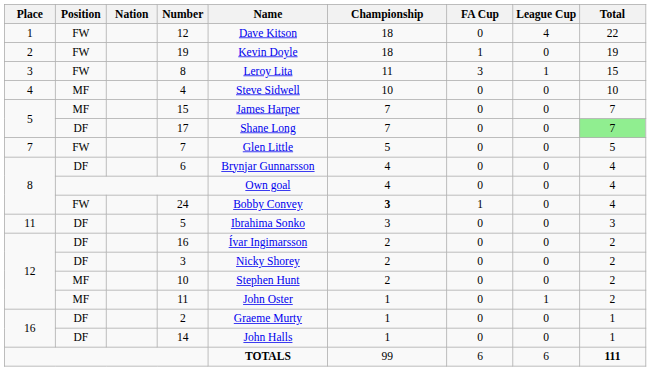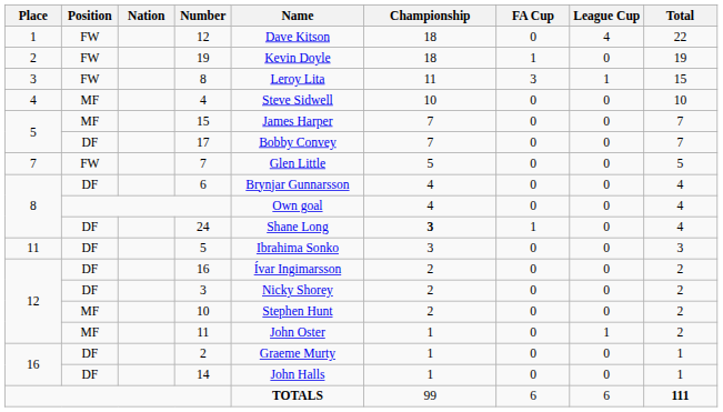 <table class="wikitable" style="font-size: 95%; text-align: center;">
 <tr>
 <th width=60>Place</th>
 <th width=60>Position</th>
 <th width=60>Nation</th>
 <th width=60>Number</th>
 <th width=150>Name</th>
 <th width=150>Championship</th>
 <th width=80>FA Cup</th>
 <th width=80>League Cup</th>
 <th width=80>Total</th>
 </tr>
 <tr>
 <td>1</td>
 <td>FW</td>
 <td></td>
 <td>12</td>
 <td><a href='#'>Dave Kitson</a></td>
 <td>18</td>
 <td>0</td>
 <td>4</td>
 <td>22</td>
 </tr>
 <tr>
 <td>2</td>
 <td>FW</td>
 <td></td>
 <td>19</td>
 <td><a href='#'>Kevin Doyle</a></td>
 <td>18</td>
 <td>1</td>
 <td>0</td>
 <td>19</td>
 </tr>
 <tr>
 <td>3</td>
 <td>FW</td>
 <td></td>
 <td>8</td>
 <td><a href='#'>Leroy Lita</a></td>
 <td>11</td>
 <td>3</td>
 <td>1</td>
 <td>15</td>
 </tr>
 <tr>
 <td>4</td>
 <td>MF</td>
 <td></td>
 <td>4</td>
 <td><a href='#'>Steve Sidwell</a></td>
 <td>10</td>
 <td>0</td>
 <td>0</td>
 <td>10</td>
 </tr>
 <tr>
 <td rowspan="2">5</td>
 <td>MF</td>
 <td></td>
 <td>15</td>
 <td><a href='#'>James Harper</a></td>
 <td>7</td>
 <td>0</td>
 <td>0</td>
 <td>7</td>
 </tr>
 <tr>
 <td>DF</td>
 <td></td>
 <td>17</td>
-<td><a href='#'>Shane Long</a></td>
+<td><a href='#'>Bobby Convey</a></td>
 <td>7</td>
 <td>0</td>
 <td>0</td>
-<td style="background: lightgreen;">7</td>
+<td>7</td>
 </tr>
 <tr>
 <td>7</td>
 <td>FW</td>
 <td></td>
 <td>7</td>
 <td><a href='#'>Glen Little</a></td>
 <td>5</td>
 <td>0</td>
 <td>0</td>
 <td>5</td>
 </tr>
 <tr>
 <td rowspan="3">8</td>
 <td>DF</td>
 <td></td>
 <td>6</td>
 <td><a href='#'>Brynjar Gunnarsson</a></td>
 <td>4</td>
 <td>0</td>
 <td>0</td>
 <td>4</td>
 </tr>
 <tr>
 <td colspan="3"></td>
 <td><a href='#'>Own goal</a></td>
 <td>4</td>
 <td>0</td>
 <td>0</td>
 <td>4</td>
 </tr>
 <tr>
-<td>FW</td>
+<td>DF</td>
 <td></td>
 <td>24</td>
-<td><a href='#'>Bobby Convey</a></td>
+<td><a href='#'>Shane Long</a></td>
 <td><strong>3</strong></td>
 <td>1</td>
 <td>0</td>
 <td>4</td>
 </tr>
 <tr>
 <td>11</td>
 <td>DF</td>
 <td></td>
 <td>5</td>
 <td><a href='#'>Ibrahima Sonko</a></td>
 <td>3</td>
 <td>0</td>
 <td>0</td>
 <td>3</td>
 </tr>
 <tr>
 <td rowspan="4">12</td>
 <td>DF</td>
 <td></td>
 <td>16</td>
 <td><a href='#'>Ívar Ingimarsson</a></td>
 <td>2</td>
 <td>0</td>
 <td>0</td>
 <td>2</td>
 </tr>
 <tr>
 <td>DF</td>
 <td></td>
 <td>3</td>
 <td><a href='#'>Nicky Shorey</a></td>
 <td>2</td>
 <td>0</td>
 <td>0</td>
 <td>2</td>
 </tr>
 <tr>
 <td>MF</td>
 <td></td>
 <td>10</td>
 <td><a href='#'>Stephen Hunt</a></td>
 <td>2</td>
 <td>0</td>
 <td>0</td>
 <td>2</td>
 </tr>
 <tr>
 <td>MF</td>
 <td></td>
 <td>11</td>
 <td><a href='#'>John Oster</a></td>
 <td>1</td>
 <td>0</td>
 <td>1</td>
 <td>2</td>
 </tr>
 <tr>
 <td rowspan="2">16</td>
 <td>DF</td>
 <td></td>
 <td>2</td>
 <td><a href='#'>Graeme Murty</a></td>
 <td>1</td>
 <td>0</td>
 <td>0</td>
 <td>1</td>
 </tr>
 <tr>
 <td>DF</td>
 <td></td>
 <td>14</td>
 <td><a href='#'>John Halls</a></td>
 <td>1</td>
 <td>0</td>
 <td>0</td>
 <td>1</td>
 </tr>
 <tr>
 <td colspan="4"></td>
 <td><strong>TOTALS</strong></td>
 <td>99</td>
 <td>6</td>
 <td>6</td>
 <td><strong>111</strong></td>
 </tr>
 </table>
